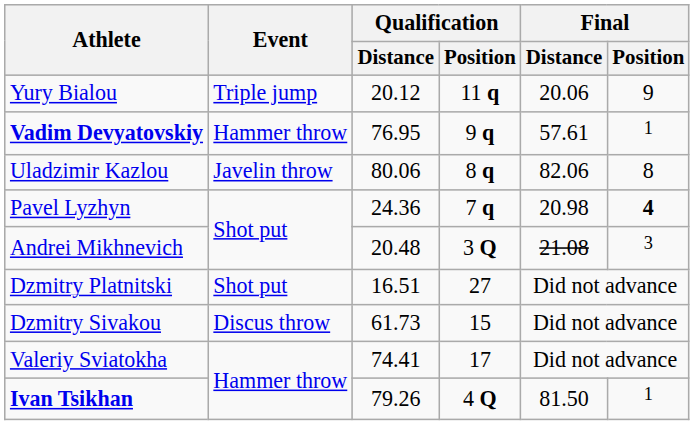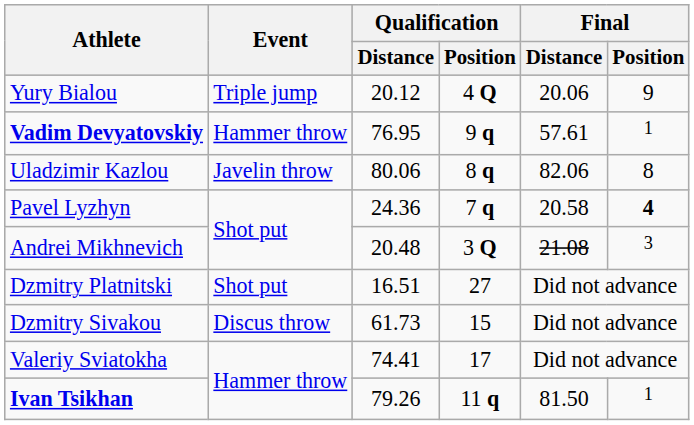 <table class=wikitable style="font-size:90%">
 <tr>
 <th rowspan="2">Athlete</th>
 <th rowspan="2">Event</th>
 <th colspan="2">Qualification</th>
 <th colspan="2">Final</th>
 </tr>
 <tr style="font-size:95%">
 <th>Distance</th>
 <th>Position</th>
 <th>Distance</th>
 <th>Position</th>
 </tr>
 <tr align=center>
 <td align=left><a href='#'>Yury Bialou</a></td>
 <td align=left><a href='#'>Triple jump</a></td>
 <td>20.12</td>
-<td>11 <strong>q</strong></td>
+<td>4 <strong>Q</strong></td>
 <td>20.06</td>
 <td>9</td>
 </tr>
 <tr align=center>
 <td align=left><strong><a href='#'>Vadim Devyatovskiy</a></strong></td>
 <td align=left><a href='#'>Hammer throw</a></td>
 <td>76.95</td>
 <td>9 <strong>q</strong></td>
 <td>57.61</td>
 <td><sup>1</sup></td>
 </tr>
 <tr align=center>
 <td align=left><a href='#'>Uladzimir Kazlou</a></td>
 <td align=left><a href='#'>Javelin throw</a></td>
 <td>80.06</td>
 <td>8 <strong>q</strong></td>
 <td>82.06</td>
 <td>8</td>
 </tr>
 <tr align=center>
 <td align=left><a href='#'>Pavel Lyzhyn</a></td>
 <td align=left rowspan=2><a href='#'>Shot put</a></td>
 <td>24.36</td>
 <td>7 <strong>q</strong></td>
-<td>20.98</td>
+<td>20.58</td>
 <td><strong>4</strong></td>
 </tr>
 <tr align=center>
 <td align=left><a href='#'>Andrei Mikhnevich</a></td>
 <td>20.48</td>
 <td>3 <strong>Q</strong></td>
 <td><s>21.08</s></td>
 <td><sup>3</sup></td>
 </tr>
 <tr align=center>
 <td align=left><a href='#'>Dzmitry Platnitski</a></td>
 <td align=left><a href='#'>Shot put</a></td>
 <td>16.51</td>
 <td>27</td>
 <td colspan=2>Did not advance</td>
 </tr>
 <tr align=center>
 <td align=left><a href='#'>Dzmitry Sivakou</a></td>
 <td align=left><a href='#'>Discus throw</a></td>
 <td>61.73</td>
 <td>15</td>
 <td colspan=2>Did not advance</td>
 </tr>
 <tr align=center>
 <td align=left><a href='#'>Valeriy Sviatokha</a></td>
 <td align=left rowspan=2><a href='#'>Hammer throw</a></td>
 <td>74.41</td>
 <td>17</td>
 <td colspan=2>Did not advance</td>
 </tr>
 <tr align=center>
 <td align=left><strong><a href='#'>Ivan Tsikhan</a></strong></td>
 <td>79.26</td>
-<td>4 <strong>Q</strong></td>
+<td>11 <strong>q</strong></td>
 <td>81.50</td>
 <td><sup>1</sup></td>
 </tr>
 </table>
